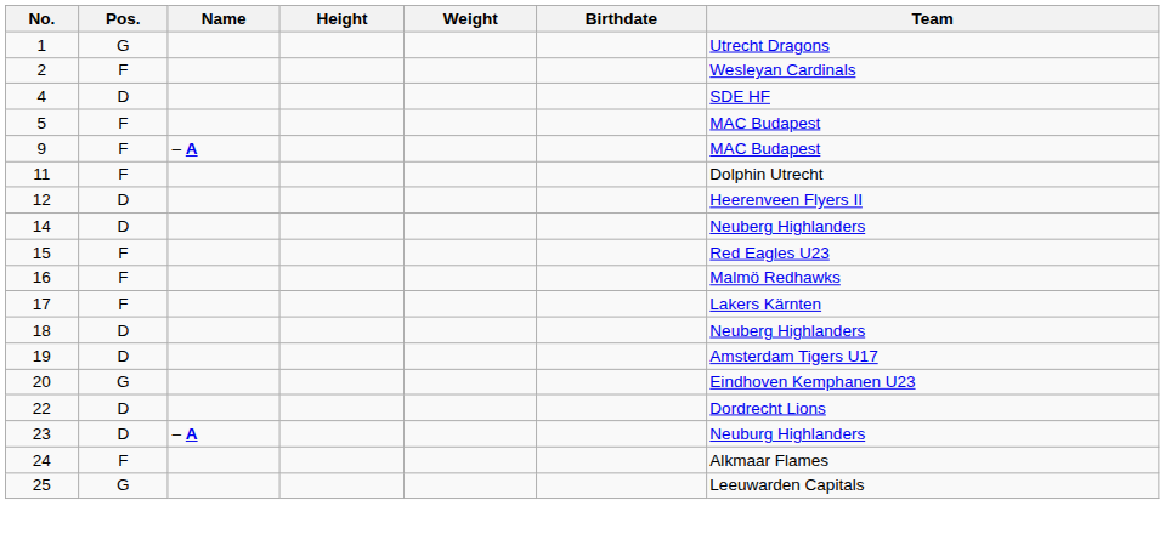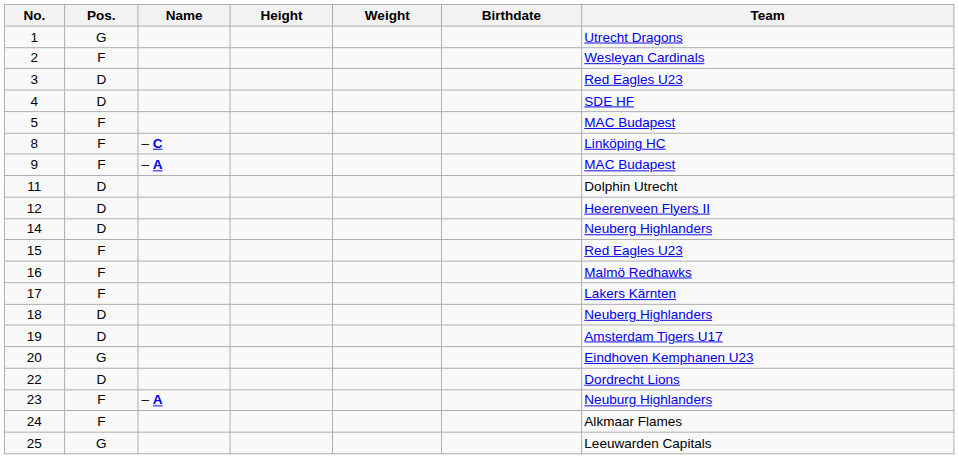 <table class="wikitable sortable" width="80%" style="font-size: 90%; text-align: center;">
 <tr>
 <th>No.</th>
 <th>Pos.</th>
 <th>Name</th>
 <th>Height</th>
 <th>Weight</th>
 <th>Birthdate</th>
 <th>Team</th>
 </tr>
 <tr>
 <td>1</td>
 <td>G</td>
 <td align=left></td>
 <td></td>
 <td></td>
 <td></td>
 <td align=left> <a href='#'>Utrecht Dragons</a></td>
 </tr>
 <tr>
 <td>2</td>
 <td>F</td>
 <td align=left></td>
 <td></td>
 <td></td>
 <td></td>
 <td align=left> <a href='#'>Wesleyan Cardinals</a></td>
 </tr>
 <tr>
+<td>3</td>
+<td>D</td>
+<td align=left></td>
+<td></td>
+<td></td>
+<td></td>
+<td align=left> <a href='#'>Red Eagles  U23</a></td>
+</tr>
+<tr>
 <td>4</td>
 <td>D</td>
 <td align=left></td>
 <td></td>
 <td></td>
 <td></td>
 <td align=left> <a href='#'>SDE HF</a></td>
 </tr>
 <tr>
 <td>5</td>
 <td>F</td>
 <td align=left></td>
 <td></td>
 <td></td>
 <td></td>
 <td align=left> <a href='#'>MAC Budapest</a></td>
 </tr>
 <tr>
+<td>8</td>
+<td>F</td>
+<td align=left> – <a href='#'><strong>C</strong></a></td>
+<td></td>
+<td></td>
+<td></td>
+<td align=left> <a href='#'>Linköping HC</a></td>
+</tr>
+<tr>
 <td>9</td>
 <td>F</td>
 <td align=left> – <a href='#'><strong>A</strong></a></td>
 <td></td>
 <td></td>
 <td></td>
 <td align=left> <a href='#'>MAC Budapest</a></td>
 </tr>
 <tr>
 <td>11</td>
-<td>F</td>
+<td>D</td>
 <td align=left></td>
 <td></td>
 <td></td>
 <td></td>
 <td align=left> Dolphin Utrecht</td>
 </tr>
 <tr>
 <td>12</td>
 <td>D</td>
 <td align=left></td>
 <td></td>
 <td></td>
 <td></td>
 <td align=left> <a href='#'>Heerenveen Flyers II</a></td>
 </tr>
 <tr>
 <td>14</td>
 <td>D</td>
 <td align=left></td>
 <td></td>
 <td></td>
 <td></td>
 <td align=left> <a href='#'>Neuberg Highlanders</a></td>
 </tr>
 <tr>
 <td>15</td>
 <td>F</td>
 <td align=left></td>
 <td></td>
 <td></td>
 <td></td>
 <td align=left> <a href='#'>Red Eagles  U23</a></td>
 </tr>
 <tr>
 <td>16</td>
 <td>F</td>
 <td align=left></td>
 <td></td>
 <td></td>
 <td></td>
 <td align=left> <a href='#'>Malmö Redhawks</a></td>
 </tr>
 <tr>
 <td>17</td>
 <td>F</td>
 <td align=left></td>
 <td></td>
 <td></td>
 <td></td>
 <td align=left> <a href='#'>Lakers Kärnten</a></td>
 </tr>
 <tr>
 <td>18</td>
 <td>D</td>
 <td align=left></td>
 <td></td>
 <td></td>
 <td></td>
 <td align=left> <a href='#'>Neuberg Highlanders</a></td>
 </tr>
 <tr>
 <td>19</td>
 <td>D</td>
 <td align=left></td>
 <td></td>
 <td></td>
 <td></td>
 <td align=left> <a href='#'>Amsterdam Tigers U17</a></td>
 </tr>
 <tr>
 <td>20</td>
 <td>G</td>
 <td align=left></td>
 <td></td>
 <td></td>
 <td></td>
 <td align=left> <a href='#'>Eindhoven Kemphanen U23</a></td>
 </tr>
 <tr>
 <td>22</td>
 <td>D</td>
 <td align=left></td>
 <td></td>
 <td></td>
 <td></td>
 <td align=left> <a href='#'>Dordrecht Lions</a></td>
 </tr>
 <tr>
 <td>23</td>
-<td>D</td>
+<td>F</td>
 <td align=left> – <a href='#'><strong>A</strong></a></td>
 <td></td>
 <td></td>
 <td></td>
 <td align=left> <a href='#'>Neuburg Highlanders</a></td>
 </tr>
 <tr>
 <td>24</td>
 <td>F</td>
 <td align=left></td>
 <td></td>
 <td></td>
 <td></td>
 <td align=left> Alkmaar Flames</td>
 </tr>
 <tr>
 <td>25</td>
 <td>G</td>
 <td align=left></td>
 <td></td>
 <td></td>
 <td></td>
 <td align=left> Leeuwarden Capitals</td>
 </tr>
 </table>
